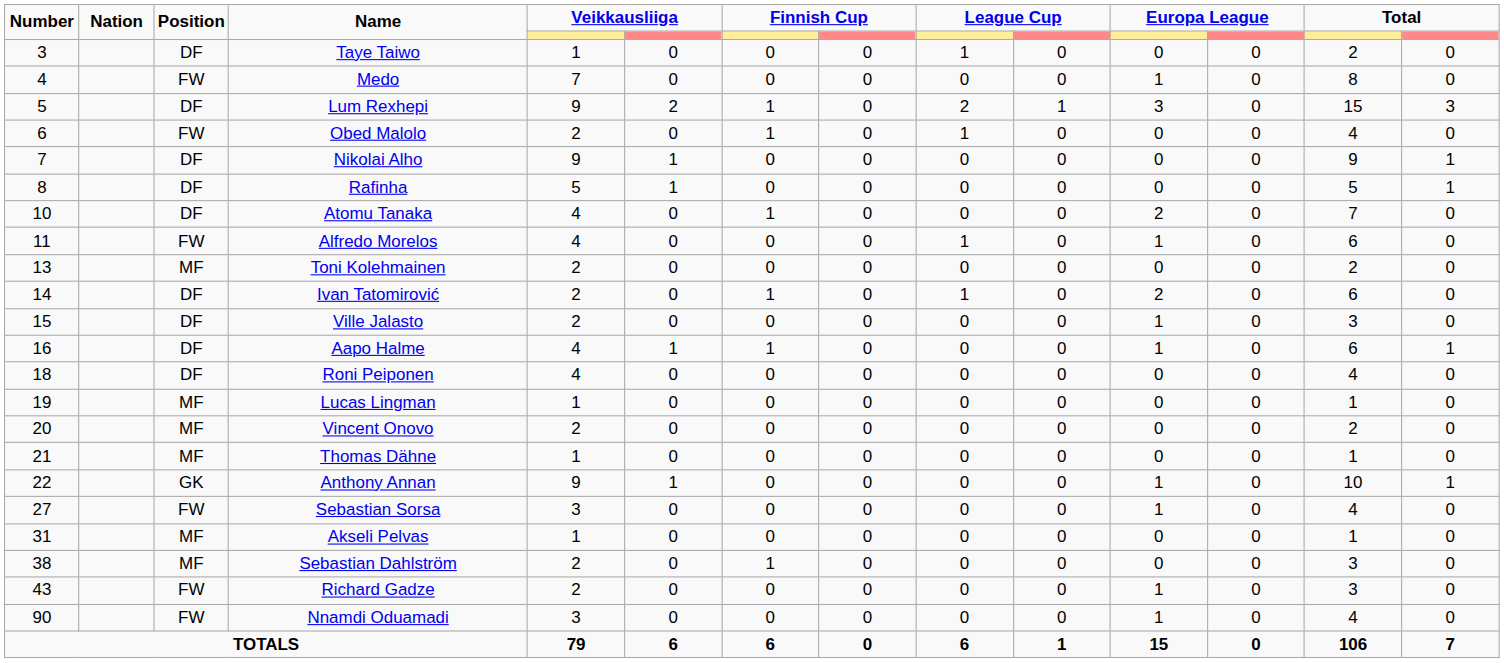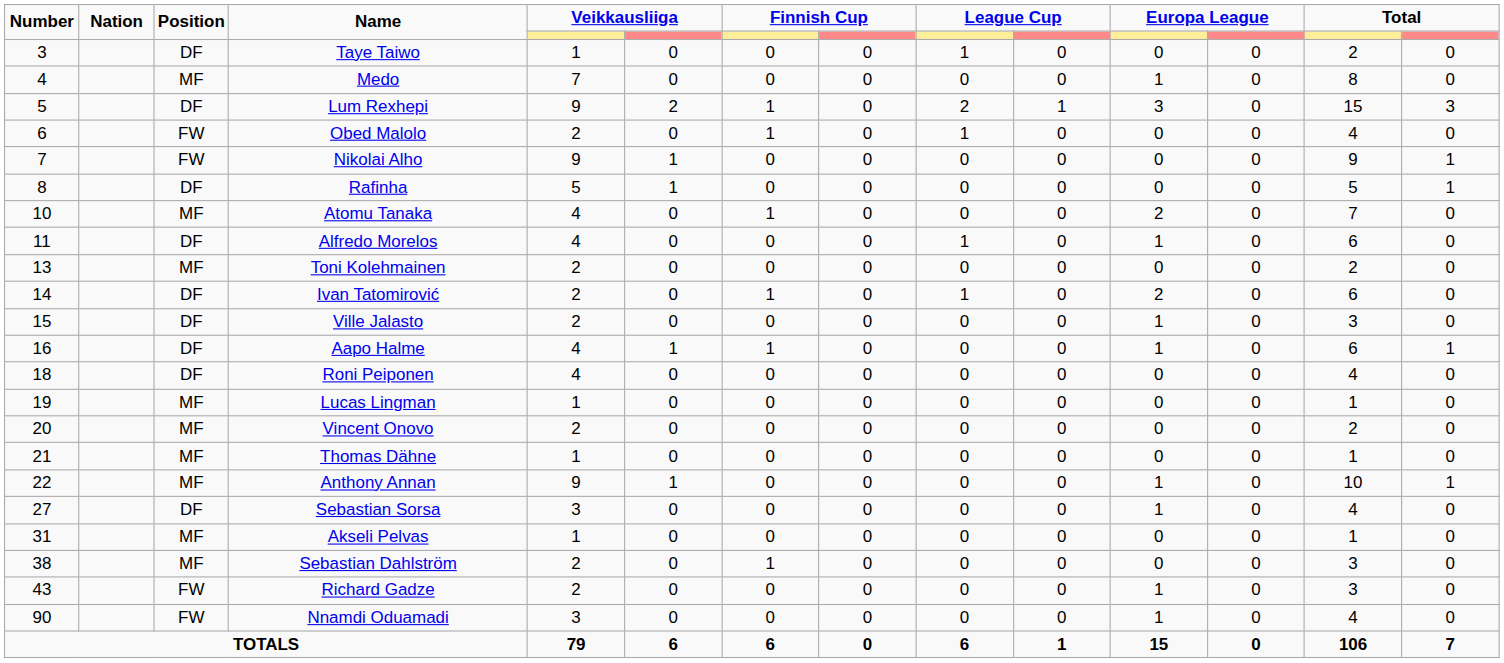 <table class="wikitable" style="text-align:center;">
 <tr>
 <td rowspan="2"  style="width:5%;"><strong>Number</strong></td>
 <td rowspan="2"  style="width:5%;"><strong>Nation</strong></td>
 <td rowspan="2"  style="width:5%;"><strong>Position</strong></td>
 <td rowspan="2"  style="width:20%;"><strong>Name</strong></td>
 <td colspan="2"><strong><a href='#'>Veikkausliiga</a></strong></td>
 <td colspan="2"><strong><a href='#'>Finnish Cup</a></strong></td>
 <td colspan="2"><strong><a href='#'>League Cup</a></strong></td>
 <td colspan="2"><strong><a href='#'>Europa League</a></strong></td>
 <td colspan="2"><strong>Total</strong></td>
 </tr>
 <tr>
 <th style="width:60px; background:#fe9;"></th>
 <th style="width:60px; background:#ff8888;"></th>
 <th style="width:60px; background:#fe9;"></th>
 <th style="width:60px; background:#ff8888;"></th>
 <th style="width:60px; background:#fe9;"></th>
 <th style="width:60px; background:#ff8888;"></th>
 <th style="width:60px; background:#fe9;"></th>
 <th style="width:60px; background:#ff8888;"></th>
 <th style="width:60px; background:#fe9;"></th>
 <th style="width:60px; background:#ff8888;"></th>
 </tr>
 <tr>
 <td>3</td>
 <td></td>
 <td>DF</td>
 <td><a href='#'>Taye Taiwo</a></td>
 <td>1</td>
 <td>0</td>
 <td>0</td>
 <td>0</td>
 <td>1</td>
 <td>0</td>
 <td>0</td>
 <td>0</td>
 <td>2</td>
 <td>0</td>
 </tr>
 <tr>
 <td>4</td>
 <td></td>
-<td>FW</td>
+<td>MF</td>
 <td><a href='#'>Medo</a></td>
 <td>7</td>
 <td>0</td>
 <td>0</td>
 <td>0</td>
 <td>0</td>
 <td>0</td>
 <td>1</td>
 <td>0</td>
 <td>8</td>
 <td>0</td>
 </tr>
 <tr>
 <td>5</td>
 <td></td>
 <td>DF</td>
 <td><a href='#'>Lum Rexhepi</a></td>
 <td>9</td>
 <td>2</td>
 <td>1</td>
 <td>0</td>
 <td>2</td>
 <td>1</td>
 <td>3</td>
 <td>0</td>
 <td>15</td>
 <td>3</td>
 </tr>
 <tr>
 <td>6</td>
 <td></td>
 <td>FW</td>
 <td><a href='#'>Obed Malolo</a></td>
 <td>2</td>
 <td>0</td>
 <td>1</td>
 <td>0</td>
 <td>1</td>
 <td>0</td>
 <td>0</td>
 <td>0</td>
 <td>4</td>
 <td>0</td>
 </tr>
 <tr>
 <td>7</td>
 <td></td>
-<td>DF</td>
+<td>FW</td>
 <td><a href='#'>Nikolai Alho</a></td>
 <td>9</td>
 <td>1</td>
 <td>0</td>
 <td>0</td>
 <td>0</td>
 <td>0</td>
 <td>0</td>
 <td>0</td>
 <td>9</td>
 <td>1</td>
 </tr>
 <tr>
 <td>8</td>
 <td></td>
 <td>DF</td>
 <td><a href='#'>Rafinha</a></td>
 <td>5</td>
 <td>1</td>
 <td>0</td>
 <td>0</td>
 <td>0</td>
 <td>0</td>
 <td>0</td>
 <td>0</td>
 <td>5</td>
 <td>1</td>
 </tr>
 <tr>
 <td>10</td>
 <td></td>
-<td>DF</td>
+<td>MF</td>
 <td><a href='#'>Atomu Tanaka</a></td>
 <td>4</td>
 <td>0</td>
 <td>1</td>
 <td>0</td>
 <td>0</td>
 <td>0</td>
 <td>2</td>
 <td>0</td>
 <td>7</td>
 <td>0</td>
 </tr>
 <tr>
 <td>11</td>
 <td></td>
-<td>FW</td>
+<td>DF</td>
 <td><a href='#'>Alfredo Morelos</a></td>
 <td>4</td>
 <td>0</td>
 <td>0</td>
 <td>0</td>
 <td>1</td>
 <td>0</td>
 <td>1</td>
 <td>0</td>
 <td>6</td>
 <td>0</td>
 </tr>
 <tr>
 <td>13</td>
 <td></td>
 <td>MF</td>
 <td><a href='#'>Toni Kolehmainen</a></td>
 <td>2</td>
 <td>0</td>
 <td>0</td>
 <td>0</td>
 <td>0</td>
 <td>0</td>
 <td>0</td>
 <td>0</td>
 <td>2</td>
 <td>0</td>
 </tr>
 <tr>
 <td>14</td>
 <td></td>
 <td>DF</td>
 <td><a href='#'>Ivan Tatomirović</a></td>
 <td>2</td>
 <td>0</td>
 <td>1</td>
 <td>0</td>
 <td>1</td>
 <td>0</td>
 <td>2</td>
 <td>0</td>
 <td>6</td>
 <td>0</td>
 </tr>
 <tr>
 <td>15</td>
 <td></td>
 <td>DF</td>
 <td><a href='#'>Ville Jalasto</a></td>
 <td>2</td>
 <td>0</td>
 <td>0</td>
 <td>0</td>
 <td>0</td>
 <td>0</td>
 <td>1</td>
 <td>0</td>
 <td>3</td>
 <td>0</td>
 </tr>
 <tr>
 <td>16</td>
 <td></td>
 <td>DF</td>
 <td><a href='#'>Aapo Halme</a></td>
 <td>4</td>
 <td>1</td>
 <td>1</td>
 <td>0</td>
 <td>0</td>
 <td>0</td>
 <td>1</td>
 <td>0</td>
 <td>6</td>
 <td>1</td>
 </tr>
 <tr>
 <td>18</td>
 <td></td>
 <td>DF</td>
 <td><a href='#'>Roni Peiponen</a></td>
 <td>4</td>
 <td>0</td>
 <td>0</td>
 <td>0</td>
 <td>0</td>
 <td>0</td>
 <td>0</td>
 <td>0</td>
 <td>4</td>
 <td>0</td>
 </tr>
 <tr>
 <td>19</td>
 <td></td>
 <td>MF</td>
 <td><a href='#'>Lucas Lingman</a></td>
 <td>1</td>
 <td>0</td>
 <td>0</td>
 <td>0</td>
 <td>0</td>
 <td>0</td>
 <td>0</td>
 <td>0</td>
 <td>1</td>
 <td>0</td>
 </tr>
 <tr>
 <td>20</td>
 <td></td>
 <td>MF</td>
 <td><a href='#'>Vincent Onovo</a></td>
 <td>2</td>
 <td>0</td>
 <td>0</td>
 <td>0</td>
 <td>0</td>
 <td>0</td>
 <td>0</td>
 <td>0</td>
 <td>2</td>
 <td>0</td>
 </tr>
 <tr>
 <td>21</td>
 <td></td>
 <td>MF</td>
 <td><a href='#'>Thomas Dähne</a></td>
 <td>1</td>
 <td>0</td>
 <td>0</td>
 <td>0</td>
 <td>0</td>
 <td>0</td>
 <td>0</td>
 <td>0</td>
 <td>1</td>
 <td>0</td>
 </tr>
 <tr>
 <td>22</td>
 <td></td>
-<td>GK</td>
+<td>MF</td>
 <td><a href='#'>Anthony Annan</a></td>
 <td>9</td>
 <td>1</td>
 <td>0</td>
 <td>0</td>
 <td>0</td>
 <td>0</td>
 <td>1</td>
 <td>0</td>
 <td>10</td>
 <td>1</td>
 </tr>
 <tr>
 <td>27</td>
 <td></td>
-<td>FW</td>
+<td>DF</td>
 <td><a href='#'>Sebastian Sorsa</a></td>
 <td>3</td>
 <td>0</td>
 <td>0</td>
 <td>0</td>
 <td>0</td>
 <td>0</td>
 <td>1</td>
 <td>0</td>
 <td>4</td>
 <td>0</td>
 </tr>
 <tr>
 <td>31</td>
 <td></td>
 <td>MF</td>
 <td><a href='#'>Akseli Pelvas</a></td>
 <td>1</td>
 <td>0</td>
 <td>0</td>
 <td>0</td>
 <td>0</td>
 <td>0</td>
 <td>0</td>
 <td>0</td>
 <td>1</td>
 <td>0</td>
 </tr>
 <tr>
 <td>38</td>
 <td></td>
 <td>MF</td>
 <td><a href='#'>Sebastian Dahlström</a></td>
 <td>2</td>
 <td>0</td>
 <td>1</td>
 <td>0</td>
 <td>0</td>
 <td>0</td>
 <td>0</td>
 <td>0</td>
 <td>3</td>
 <td>0</td>
 </tr>
 <tr>
 <td>43</td>
 <td></td>
 <td>FW</td>
 <td><a href='#'>Richard Gadze</a></td>
 <td>2</td>
 <td>0</td>
 <td>0</td>
 <td>0</td>
 <td>0</td>
 <td>0</td>
 <td>1</td>
 <td>0</td>
 <td>3</td>
 <td>0</td>
 </tr>
 <tr>
 <td>90</td>
 <td></td>
 <td>FW</td>
 <td><a href='#'>Nnamdi Oduamadi</a></td>
 <td>3</td>
 <td>0</td>
 <td>0</td>
 <td>0</td>
 <td>0</td>
 <td>0</td>
 <td>1</td>
 <td>0</td>
 <td>4</td>
 <td>0</td>
 </tr>
 <tr>
 <td colspan="4"><strong>TOTALS</strong></td>
 <td><strong>79</strong></td>
 <td><strong>6</strong></td>
 <td><strong>6</strong></td>
 <td><strong>0</strong></td>
 <td><strong>6</strong></td>
 <td><strong>1</strong></td>
 <td><strong>15</strong></td>
 <td><strong>0</strong></td>
 <td><strong>106</strong></td>
 <td><strong>7</strong></td>
 </tr>
 </table>
